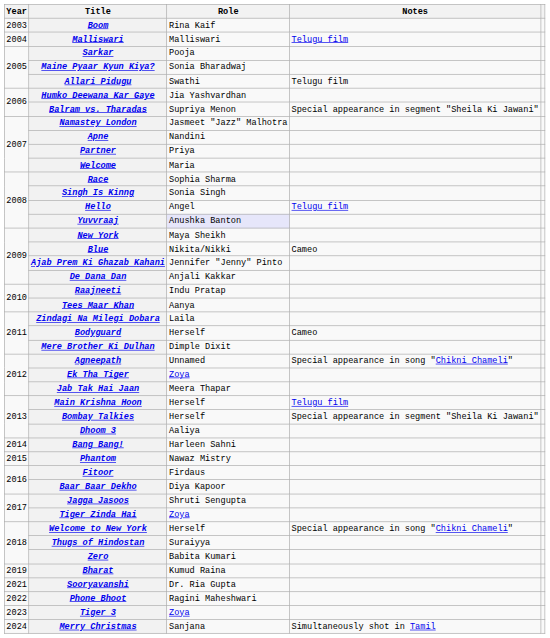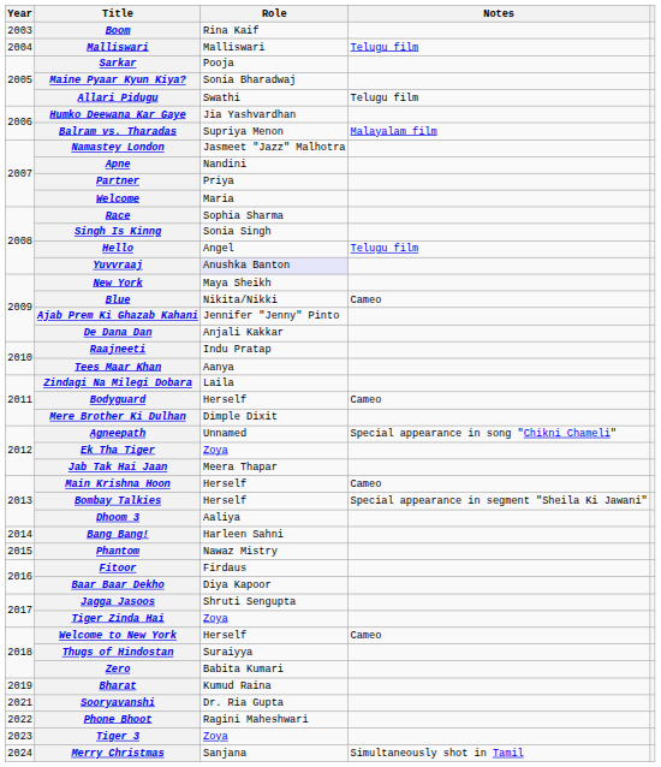 <table class="wikitable sortable plainrowheaders">
 <tr>
 <th scope="col">Year</th>
 <th scope="col">Title</th>
 <th scope="col">Role</th>
 <th scope="col" class="unsortable">Notes</th>
 <th scope="col" class="unsortable"></th>
 </tr>
 <tr>
 <td>2003</td>
 <th scope="row"><em><a href='#'>Boom</a></em></th>
 <td>Rina Kaif</td>
 <td></td>
 <td style="text-align: center;"></td>
 </tr>
 <tr>
 <td>2004</td>
 <th scope="row"><em><a href='#'>Malliswari</a></em></th>
 <td>Malliswari</td>
 <td><a href='#'>Telugu film</a></td>
 <td style="text-align: center;"></td>
 </tr>
 <tr>
 <td rowspan="3">2005</td>
 <th scope="row"><em><a href='#'>Sarkar</a></em></th>
 <td>Pooja</td>
 <td></td>
 <td style="text-align: center;"></td>
 </tr>
 <tr>
 <th scope="row"><em><a href='#'>Maine Pyaar Kyun Kiya?</a></em></th>
 <td>Sonia Bharadwaj</td>
 <td></td>
 <td style="text-align: center;"></td>
 </tr>
 <tr>
 <th scope="row"><em><a href='#'>Allari Pidugu</a></em></th>
 <td>Swathi</td>
 <td>Telugu film</td>
 <td style="text-align: center;"></td>
 </tr>
 <tr>
 <td rowspan="2">2006</td>
 <th scope="row"><em><a href='#'>Humko Deewana Kar Gaye</a></em></th>
 <td>Jia Yashvardhan</td>
 <td></td>
 <td style="text-align: center;"></td>
 </tr>
 <tr>
 <th scope="row"><em><a href='#'>Balram vs. Tharadas</a></em></th>
 <td>Supriya Menon</td>
-<td>Special appearance in segment "Sheila Ki Jawani"</td>
+<td><a href='#'>Malayalam film</a></td>
 <td style="text-align: center;"></td>
 </tr>
 <tr>
 <td rowspan="4">2007</td>
 <th scope="row"><em><a href='#'>Namastey London</a></em></th>
 <td>Jasmeet "Jazz" Malhotra</td>
 <td></td>
 <td style="text-align: center;"></td>
 </tr>
 <tr>
 <th scope="row"><em><a href='#'>Apne</a></em></th>
 <td>Nandini</td>
 <td></td>
 <td style="text-align: center;"></td>
 </tr>
 <tr>
 <th scope="row"><em><a href='#'>Partner</a></em></th>
 <td>Priya</td>
 <td></td>
 <td style="text-align: center;"></td>
 </tr>
 <tr>
 <th scope="row"><em><a href='#'>Welcome</a></em></th>
 <td>Maria</td>
 <td></td>
 <td style="text-align: center;"></td>
 </tr>
 <tr>
 <td rowspan="4">2008</td>
 <th scope="row"><em><a href='#'>Race</a></em></th>
 <td>Sophia Sharma</td>
 <td></td>
 <td style="text-align: center;"></td>
 </tr>
 <tr>
 <th scope="row"><em><a href='#'>Singh Is Kinng</a></em></th>
 <td>Sonia Singh</td>
 <td></td>
 <td style="text-align: center;"></td>
 </tr>
 <tr>
 <th scope="row"><em><a href='#'>Hello</a></em></th>
 <td>Angel</td>
 <td><a href='#'>Telugu film</a></td>
 <td style="text-align: center;"></td>
 </tr>
 <tr>
 <th scope="row"><em><a href='#'>Yuvvraaj</a></em></th>
 <td style="background: lavender;">Anushka Banton</td>
 <td></td>
 <td style="text-align: center;"></td>
 </tr>
 <tr>
 <td rowspan="4">2009</td>
 <th scope="row"><em><a href='#'>New York</a></em></th>
 <td>Maya Sheikh</td>
 <td></td>
 <td style="text-align: center;"></td>
 </tr>
 <tr>
 <th scope="row"><em><a href='#'>Blue</a></em></th>
 <td>Nikita/Nikki</td>
 <td>Cameo</td>
 <td style="text-align: center;"></td>
 </tr>
 <tr>
 <th scope="row"><em><a href='#'>Ajab Prem Ki Ghazab Kahani</a></em></th>
 <td>Jennifer "Jenny" Pinto</td>
 <td></td>
 <td style="text-align: center;"></td>
 </tr>
 <tr>
 <th scope="row"><em><a href='#'>De Dana Dan</a></em></th>
 <td>Anjali Kakkar</td>
 <td></td>
 <td style="text-align: center;"></td>
 </tr>
 <tr>
 <td rowspan="2">2010</td>
 <th scope="row"><em><a href='#'>Raajneeti</a></em></th>
 <td>Indu Pratap</td>
 <td></td>
 <td style="text-align: center;"></td>
 </tr>
 <tr>
 <th scope="row"><em><a href='#'>Tees Maar Khan</a></em></th>
 <td>Aanya</td>
 <td></td>
 <td style="text-align: center;"></td>
 </tr>
 <tr>
 <td rowspan="3">2011</td>
 <th scope="row"><em><a href='#'>Zindagi Na Milegi Dobara</a></em></th>
 <td>Laila</td>
 <td></td>
 <td style="text-align: center;"></td>
 </tr>
 <tr>
 <th scope="row"><em><a href='#'>Bodyguard</a></em></th>
 <td>Herself</td>
 <td>Cameo</td>
 <td style="text-align: center;"></td>
 </tr>
 <tr>
 <th scope="row"><em><a href='#'>Mere Brother Ki Dulhan</a></em></th>
 <td>Dimple Dixit</td>
 <td></td>
 <td style="text-align: center;"></td>
 </tr>
 <tr>
 <td rowspan="3">2012</td>
 <th scope="row"><em><a href='#'>Agneepath</a></em></th>
 <td>Unnamed</td>
 <td>Special appearance in song "<a href='#'>Chikni Chameli</a>"</td>
 <td style="text-align: center;"></td>
 </tr>
 <tr>
 <th scope="row"><em><a href='#'>Ek Tha Tiger</a></em></th>
 <td><a href='#'>Zoya</a></td>
 <td></td>
 <td style="text-align: center;"></td>
 </tr>
 <tr>
 <th scope="row"><em><a href='#'>Jab Tak Hai Jaan</a></em></th>
 <td>Meera Thapar</td>
 <td></td>
 <td style="text-align: center;"></td>
 </tr>
 <tr>
 <td rowspan="3">2013</td>
 <th scope="row"><em><a href='#'>Main Krishna Hoon</a></em></th>
 <td>Herself</td>
-<td><a href='#'>Telugu film</a></td>
+<td>Cameo</td>
 <td style="text-align: center;"></td>
 </tr>
 <tr>
 <th scope="row"><em><a href='#'>Bombay Talkies</a></em></th>
 <td>Herself</td>
 <td>Special appearance in segment "Sheila Ki Jawani"</td>
 <td style="text-align: center;"></td>
 </tr>
 <tr>
 <th scope="row"><em><a href='#'>Dhoom 3</a></em></th>
 <td>Aaliya</td>
 <td></td>
 <td style="text-align: center;"></td>
 </tr>
 <tr>
 <td>2014</td>
 <th scope="row"><em><a href='#'>Bang Bang!</a></em></th>
 <td>Harleen Sahni</td>
 <td></td>
 <td style="text-align: center;"></td>
 </tr>
 <tr>
 <td>2015</td>
 <th scope="row"><em><a href='#'>Phantom</a></em></th>
 <td>Nawaz Mistry</td>
 <td></td>
 <td style="text-align: center;"></td>
 </tr>
 <tr>
 <td rowspan="2">2016</td>
 <th scope="row"><em><a href='#'>Fitoor</a></em></th>
 <td>Firdaus</td>
 <td></td>
 <td style="text-align: center;"></td>
 </tr>
 <tr>
 <th scope="row"><em><a href='#'>Baar Baar Dekho</a></em></th>
 <td>Diya Kapoor</td>
 <td></td>
 <td style="text-align: center;"></td>
 </tr>
 <tr>
 <td rowspan="2">2017</td>
 <th scope="row"><em><a href='#'>Jagga Jasoos</a></em></th>
 <td>Shruti Sengupta</td>
 <td></td>
 <td style="text-align: center;"></td>
 </tr>
 <tr>
 <th scope="row"><em><a href='#'>Tiger Zinda Hai</a></em></th>
 <td><a href='#'>Zoya</a></td>
 <td></td>
 <td style="text-align: center;"></td>
 </tr>
 <tr>
 <td rowspan="3">2018</td>
 <th scope="row"><em><a href='#'>Welcome to New York</a></em></th>
 <td>Herself</td>
-<td>Special appearance in song "<a href='#'>Chikni Chameli</a>"</td>
+<td>Cameo</td>
 <td style="text-align: center;"></td>
 </tr>
 <tr>
 <th scope="row"><em><a href='#'>Thugs of Hindostan</a></em></th>
 <td>Suraiyya</td>
 <td></td>
 <td style="text-align: center;"></td>
 </tr>
 <tr>
 <th scope="row"><em><a href='#'>Zero</a></em></th>
 <td>Babita Kumari</td>
 <td></td>
 <td style="text-align: center;"></td>
 </tr>
 <tr>
 <td>2019</td>
 <th scope="row"><em><a href='#'>Bharat</a></em></th>
 <td>Kumud Raina</td>
 <td></td>
 <td style="text-align: center;"></td>
 </tr>
 <tr>
 <td>2021</td>
 <th scope="row"><em><a href='#'>Sooryavanshi</a></em></th>
 <td>Dr. Ria Gupta</td>
 <td></td>
 <td style= "text-align:center;"></td>
 </tr>
 <tr>
 <td>2022</td>
 <th scope="row"><em><a href='#'>Phone Bhoot</a></em></th>
 <td>Ragini Maheshwari</td>
 <td></td>
 <td style= "text-align:center;"></td>
 </tr>
 <tr>
 <td>2023</td>
 <th scope="row"><em><a href='#'>Tiger 3</a></em></th>
 <td><a href='#'>Zoya</a></td>
 <td></td>
 <td style= "text-align:center;"></td>
 </tr>
 <tr>
 <td>2024</td>
 <th scope="row"><em><a href='#'>Merry Christmas</a></em></th>
 <td>Sanjana</td>
 <td>Simultaneously shot in <a href='#'>Tamil</a></td>
 <td style= "text-align:center;"></td>
 </tr>
 </table>
